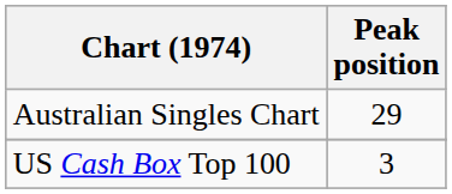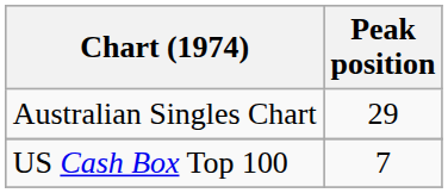 <table class="wikitable sortable">
 <tr>
 <th>Chart (1974)</th>
 <th>Peak<br>position</th>
 </tr>
 <tr>
 <td>Australian Singles Chart</td>
 <td style="text-align:center;">29</td>
 </tr>
 <tr>
 </tr>
 <tr>
 </tr>
 <tr>
 </tr>
 <tr>
 <td>US <em><a href='#'>Cash Box</a></em> Top 100</td>
-<td style="text-align:center;">3</td>
+<td style="text-align:center;">7</td>
 </tr>
 </table>
